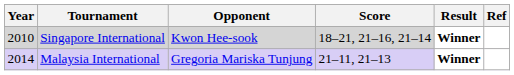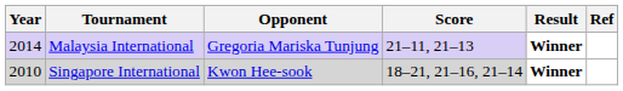 <table class="sortable wikitable" style="font-size: 90%;">
 <tr>
 <th>Year</th>
 <th>Tournament</th>
 <th>Opponent</th>
 <th>Score</th>
 <th>Result</th>
 <th>Ref</th>
 </tr>
+<tr style="background:#D8CEF6">
+<td align="center">2014</td>
+<td align="left"><a href='#'>Malaysia International</a></td>
+<td align="left"> <a href='#'>Gregoria Mariska Tunjung</a></td>
+<td align="left">21–11, 21–13</td>
+<td style="text-align:left; background:white"> <strong>Winner</strong></td>
+<td style="text-align:center; background:white"></td>
+</tr>
 <tr style="background:#D5D5D5">
 <td align="center">2010</td>
 <td align="left"><a href='#'>Singapore International</a></td>
 <td align="left"> <a href='#'>Kwon Hee-sook</a></td>
 <td align="left">18–21, 21–16, 21–14</td>
 <td style="text-align:left; background:white"> <strong>Winner</strong></td>
 <td style="text-align:center; background:white"></td>
 </tr>
-<tr style="background:#D8CEF6">
-<td align="center">2014</td>
-<td align="left"><a href='#'>Malaysia International</a></td>
-<td align="left"> <a href='#'>Gregoria Mariska Tunjung</a></td>
-<td align="left">21–11, 21–13</td>
-<td style="text-align:left; background:white"> <strong>Winner</strong></td>
-<td style="text-align:center; background:white"></td>
-</tr>
 </table>
